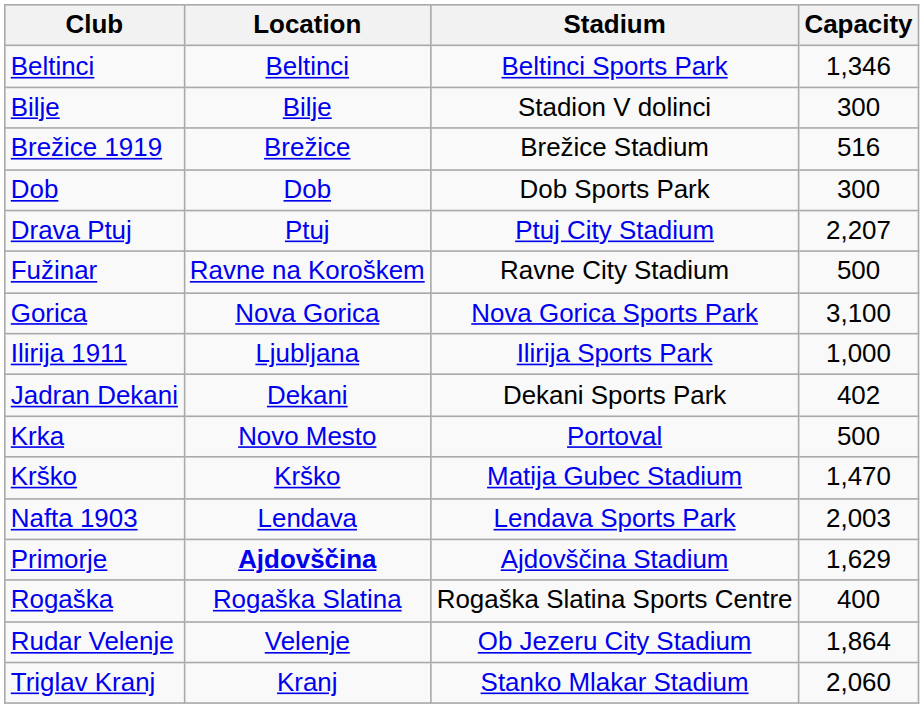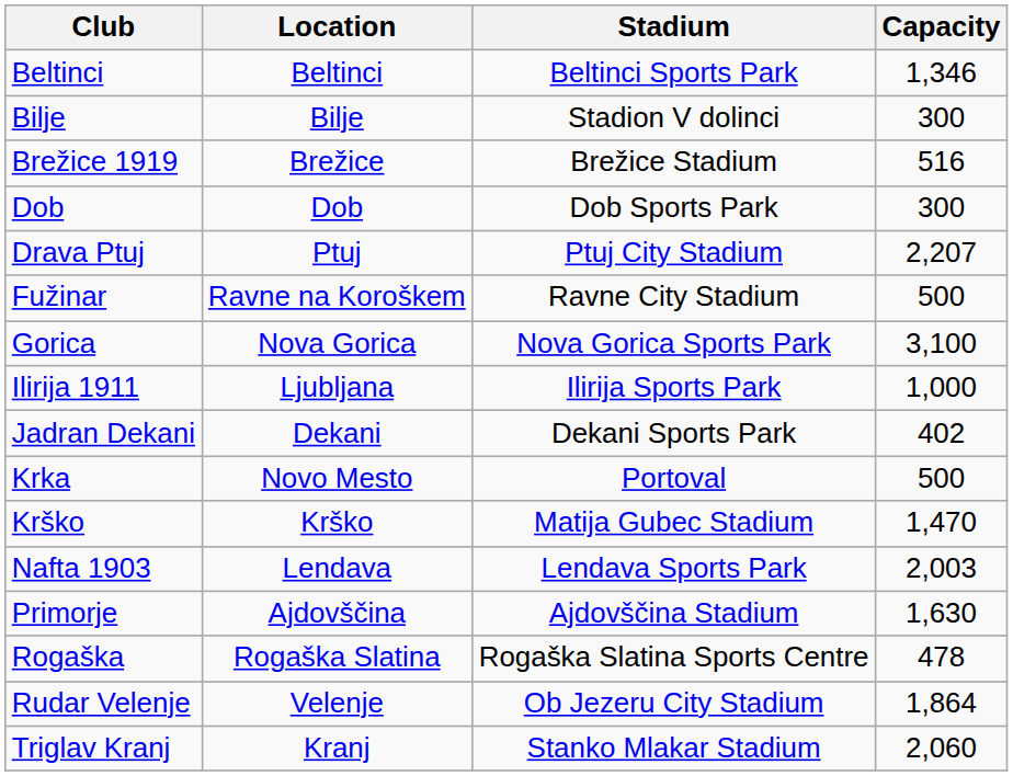 <table class="wikitable sortable" style="text-align: center;">
 <tr>
 <th>Club</th>
 <th>Location</th>
 <th>Stadium</th>
 <th>Capacity</th>
 </tr>
 <tr>
 <td style="text-align:left;"><a href='#'>Beltinci</a></td>
 <td><a href='#'>Beltinci</a></td>
 <td><a href='#'>Beltinci Sports Park</a></td>
 <td>1,346</td>
 </tr>
 <tr>
 <td style="text-align:left;"><a href='#'>Bilje</a></td>
 <td><a href='#'>Bilje</a></td>
 <td>Stadion V dolinci</td>
 <td>300</td>
 </tr>
 <tr>
 <td style="text-align:left;"><a href='#'>Brežice 1919</a></td>
 <td><a href='#'>Brežice</a></td>
 <td>Brežice Stadium</td>
 <td>516</td>
 </tr>
 <tr>
 <td style="text-align:left;"><a href='#'>Dob</a></td>
 <td><a href='#'>Dob</a></td>
 <td>Dob Sports Park</td>
 <td>300</td>
 </tr>
 <tr>
 <td style="text-align:left;"><a href='#'>Drava Ptuj</a></td>
 <td><a href='#'>Ptuj</a></td>
 <td><a href='#'>Ptuj City Stadium</a></td>
 <td>2,207</td>
 </tr>
 <tr>
 <td style="text-align:left;"><a href='#'>Fužinar</a></td>
 <td><a href='#'>Ravne na Koroškem</a></td>
 <td>Ravne City Stadium</td>
 <td>500</td>
 </tr>
 <tr>
 <td style="text-align:left;"><a href='#'>Gorica</a></td>
 <td><a href='#'>Nova Gorica</a></td>
 <td><a href='#'>Nova Gorica Sports Park</a></td>
 <td>3,100</td>
 </tr>
 <tr>
 <td style="text-align:left;"><a href='#'>Ilirija 1911</a></td>
 <td><a href='#'>Ljubljana</a></td>
 <td><a href='#'>Ilirija Sports Park</a></td>
 <td>1,000</td>
 </tr>
 <tr>
 <td style="text-align:left;"><a href='#'>Jadran Dekani</a></td>
 <td><a href='#'>Dekani</a></td>
 <td>Dekani Sports Park</td>
 <td>402</td>
 </tr>
 <tr>
 <td style="text-align:left;"><a href='#'>Krka</a></td>
 <td><a href='#'>Novo Mesto</a></td>
 <td><a href='#'>Portoval</a></td>
 <td>500</td>
 </tr>
 <tr>
 <td style="text-align:left;"><a href='#'>Krško</a></td>
 <td><a href='#'>Krško</a></td>
 <td><a href='#'>Matija Gubec Stadium</a></td>
 <td>1,470</td>
 </tr>
 <tr>
 <td style="text-align:left;"><a href='#'>Nafta 1903</a></td>
 <td><a href='#'>Lendava</a></td>
 <td><a href='#'>Lendava Sports Park</a></td>
 <td>2,003</td>
 </tr>
 <tr>
 <td style="text-align:left;"><a href='#'>Primorje</a></td>
-<td><strong><a href='#'>Ajdovščina</a></strong></td>
+<td><a href='#'>Ajdovščina</a></td>
 <td><a href='#'>Ajdovščina Stadium</a></td>
-<td>1,629</td>
+<td>1,630</td>
 </tr>
 <tr>
 <td style="text-align:left;"><a href='#'>Rogaška</a></td>
 <td><a href='#'>Rogaška Slatina</a></td>
 <td>Rogaška Slatina Sports Centre</td>
-<td>400</td>
+<td>478</td>
 </tr>
 <tr>
 <td style="text-align:left;"><a href='#'>Rudar Velenje</a></td>
 <td><a href='#'>Velenje</a></td>
 <td><a href='#'>Ob Jezeru City Stadium</a></td>
 <td>1,864</td>
 </tr>
 <tr>
 <td style="text-align:left;"><a href='#'>Triglav Kranj</a></td>
 <td><a href='#'>Kranj</a></td>
 <td><a href='#'>Stanko Mlakar Stadium</a></td>
 <td>2,060</td>
 </tr>
 </table>
